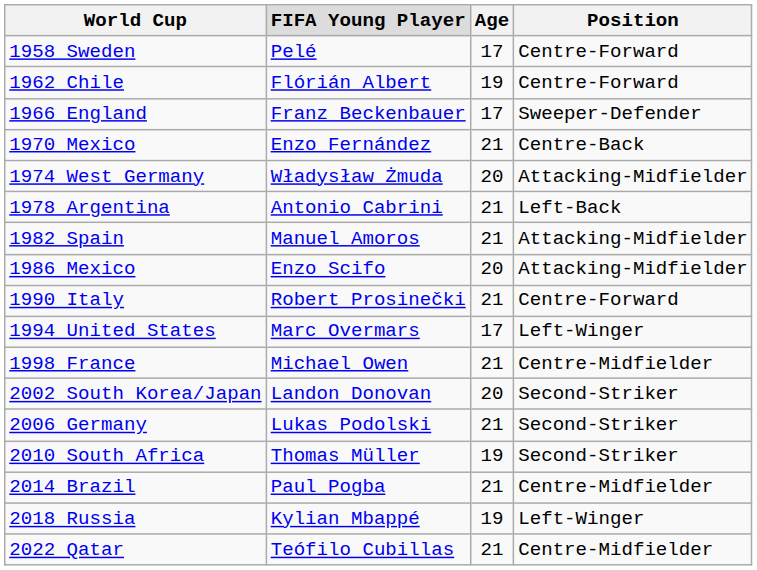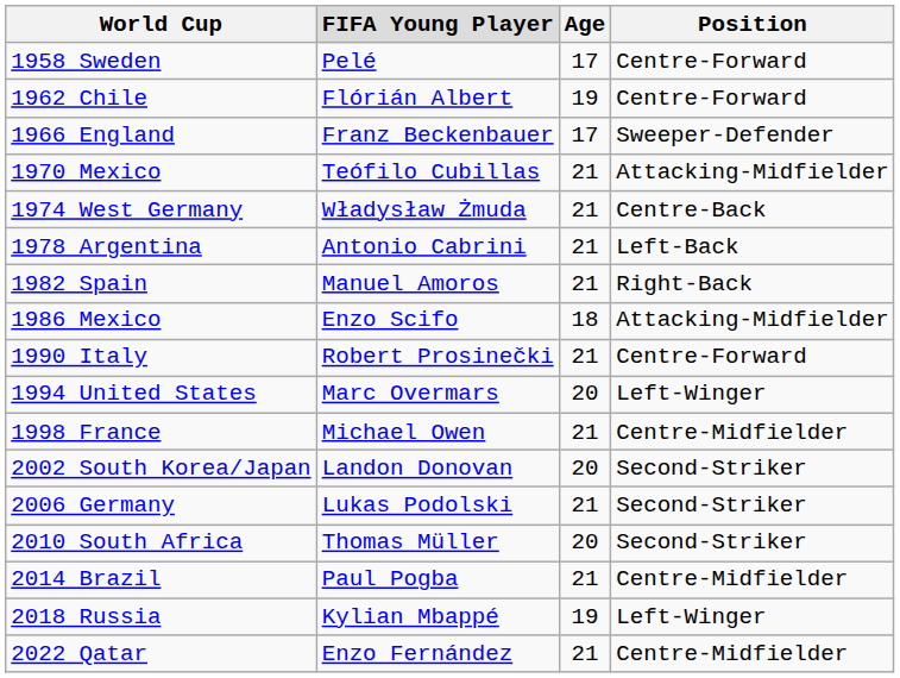 <table class="wikitable">
 <tr>
 <th>World Cup</th>
 <th scope=col style="background-color: #DCDCDC">FIFA Young Player</th>
 <th>Age</th>
 <th>Position</th>
 </tr>
 <tr>
 <td><a href='#'>1958 Sweden</a></td>
 <td> <a href='#'>Pelé</a></td>
 <td align="center">17</td>
 <td>Centre-Forward</td>
 </tr>
 <tr>
 <td><a href='#'>1962 Chile</a></td>
 <td> <a href='#'>Flórián Albert</a></td>
 <td align="center">19</td>
 <td>Centre-Forward</td>
 </tr>
 <tr>
 <td><a href='#'>1966 England</a></td>
 <td> <a href='#'>Franz Beckenbauer</a></td>
 <td align="center">17</td>
 <td>Sweeper-Defender</td>
 </tr>
 <tr>
 <td><a href='#'>1970 Mexico</a></td>
-<td> <a href='#'>Enzo Fernández</a></td>
+<td> <a href='#'>Teófilo Cubillas</a></td>
 <td align="center">21</td>
-<td>Centre-Back</td>
+<td>Attacking-Midfielder</td>
 </tr>
 <tr>
 <td><a href='#'>1974 West Germany</a></td>
 <td> <a href='#'>Władysław Żmuda</a></td>
-<td align="center">20</td>
-<td>Attacking-Midfielder</td>
+<td align="center">21</td>
+<td>Centre-Back</td>
 </tr>
 <tr>
 <td><a href='#'>1978 Argentina</a></td>
 <td> <a href='#'>Antonio Cabrini</a></td>
 <td align="center">21</td>
 <td>Left-Back</td>
 </tr>
 <tr>
 <td align=left><a href='#'>1982 Spain</a></td>
 <td> <a href='#'>Manuel Amoros</a></td>
 <td align="center">21</td>
-<td>Attacking-Midfielder</td>
+<td>Right-Back</td>
 </tr>
 <tr>
 <td align=left><a href='#'>1986 Mexico</a></td>
 <td> <a href='#'>Enzo Scifo</a></td>
-<td align="center">20</td>
+<td align="center">18</td>
 <td>Attacking-Midfielder</td>
 </tr>
 <tr>
 <td align=left><a href='#'>1990 Italy</a></td>
 <td> <a href='#'>Robert Prosinečki</a></td>
 <td align="center">21</td>
 <td>Centre-Forward</td>
 </tr>
 <tr>
 <td align=left><a href='#'>1994 United States</a></td>
 <td> <a href='#'>Marc Overmars</a></td>
-<td align="center">17</td>
+<td align="center">20</td>
 <td>Left-Winger</td>
 </tr>
 <tr>
 <td align=left><a href='#'>1998 France</a></td>
 <td> <a href='#'>Michael Owen</a></td>
 <td align="center">21</td>
 <td>Centre-Midfielder</td>
 </tr>
 <tr>
 <td align=left><a href='#'>2002 South Korea/Japan</a></td>
 <td> <a href='#'>Landon Donovan</a></td>
 <td align="center">20</td>
 <td>Second-Striker</td>
 </tr>
 <tr>
 <td><a href='#'>2006 Germany</a></td>
 <td align=left> <a href='#'>Lukas Podolski</a></td>
 <td align="center">21</td>
 <td>Second-Striker</td>
 </tr>
 <tr>
 <td><a href='#'>2010 South Africa</a></td>
 <td align=left> <a href='#'>Thomas Müller</a></td>
-<td align="center">19</td>
+<td align="center">20</td>
 <td>Second-Striker</td>
 </tr>
 <tr>
 <td><a href='#'>2014 Brazil</a></td>
 <td align=left> <a href='#'>Paul Pogba</a></td>
 <td align="center">21</td>
 <td>Centre-Midfielder</td>
 </tr>
 <tr>
 <td><a href='#'>2018 Russia</a></td>
 <td align=left> <a href='#'>Kylian Mbappé</a></td>
 <td align="center">19</td>
 <td>Left-Winger</td>
 </tr>
 <tr>
 <td><a href='#'>2022 Qatar</a></td>
-<td> <a href='#'>Teófilo Cubillas</a></td>
+<td> <a href='#'>Enzo Fernández</a></td>
 <td align="center">21</td>
 <td>Centre-Midfielder</td>
 </tr>
 </table>
